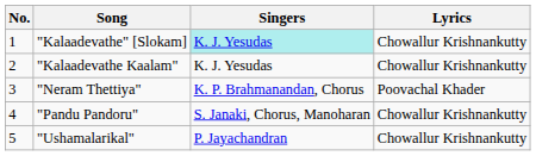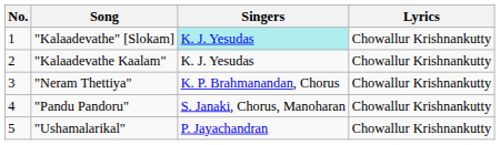 <table class="wikitable" style="font-size:95%;">
 <tr>
 <th>No.</th>
 <th>Song</th>
 <th>Singers</th>
 <th>Lyrics</th>
 </tr>
 <tr>
 <td>1</td>
 <td>"Kalaadevathe" [Slokam]</td>
 <td style="background: paleturquoise;"><a href='#'>K. J. Yesudas</a></td>
 <td>Chowallur Krishnankutty</td>
 </tr>
 <tr>
 <td>2</td>
 <td>"Kalaadevathe Kaalam"</td>
 <td>K. J. Yesudas</td>
 <td>Chowallur Krishnankutty</td>
 </tr>
 <tr>
 <td>3</td>
 <td>"Neram Thettiya"</td>
 <td><a href='#'>K. P. Brahmanandan</a>, Chorus</td>
-<td>Poovachal Khader</td>
+<td>Chowallur Krishnankutty</td>
 </tr>
 <tr>
 <td>4</td>
 <td>"Pandu Pandoru"</td>
 <td><a href='#'>S. Janaki</a>, Chorus, Manoharan</td>
 <td>Chowallur Krishnankutty</td>
 </tr>
 <tr>
 <td>5</td>
 <td>"Ushamalarikal"</td>
 <td><a href='#'>P. Jayachandran</a></td>
 <td>Chowallur Krishnankutty</td>
 </tr>
 </table>
